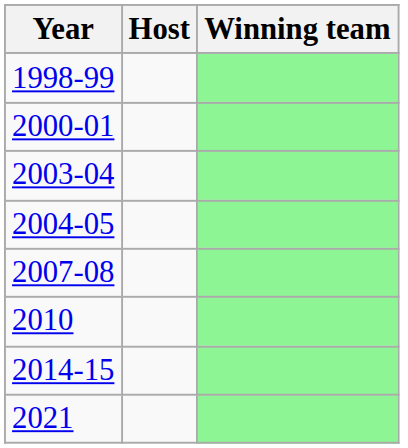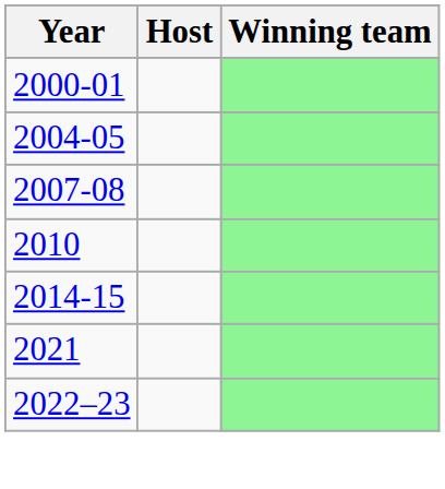 <table class="unsortable wikitable sticky-header static-row-numbers col1left col4left" >
 <tr>
 <th>Year</th>
 <th>Host</th>
 <th>Winning team</th>
 </tr>
 <tr>
-<td><a href='#'>1998-99</a></td>
-<td></td>
-<td style="background:#8ef595"></td>
-</tr>
-<tr>
 <td><a href='#'>2000-01</a></td>
-<td></td>
-<td style="background:#8ef595"></td>
-</tr>
-<tr>
-<td><a href='#'>2003-04</a></td>
 <td></td>
 <td style="background:#8ef595"></td>
 </tr>
 <tr>
 <td><a href='#'>2004-05</a></td>
 <td></td>
 <td style="background:#8ef595"></td>
 </tr>
 <tr>
 <td><a href='#'>2007-08</a></td>
 <td></td>
 <td style="background:#8ef595"></td>
 </tr>
 <tr>
 <td><a href='#'>2010</a></td>
 <td></td>
 <td style="background:#8ef595"></td>
 </tr>
 <tr>
 <td><a href='#'>2014-15</a></td>
 <td></td>
 <td style="background:#8ef595"></td>
 </tr>
 <tr>
 <td><a href='#'>2021</a></td>
 <td></td>
 <td style="background:#8ef595"></td>
 </tr>
+<tr>
+<td><a href='#'>2022–23</a></td>
+<td></td>
+<td style="background:#8ef595"></td>
+</tr>
 </table>
